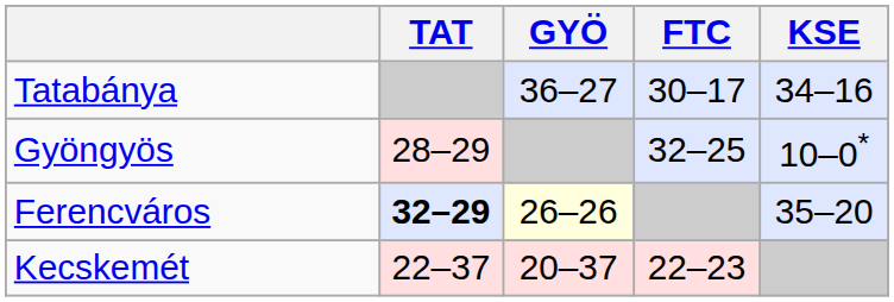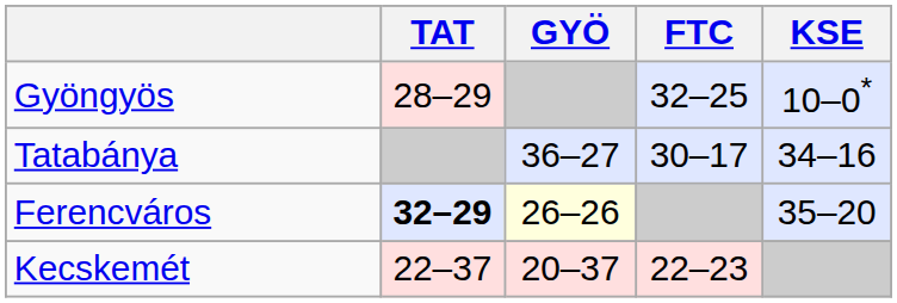 <table class="wikitable" style="text-align: center;" width="400">
 <tr>
 <th width=200></th>
 <th width=60><a href='#'>TAT</a></th>
 <th width=60><a href='#'>GYÖ</a></th>
 <th width=60><a href='#'>FTC</a></th>
 <th width=60><a href='#'>KSE</a></th>
 </tr>
 <tr>
+<td style="text-align: left;"><a href='#'>Gyöngyös</a></td>
+<td bgcolor=#FFDFDF>28–29</td>
+<td bgcolor=#CCCCCC> </td>
+<td bgcolor=#DFE7FF>32–25</td>
+<td bgcolor=#DFE7FF>10–0<sup>*</sup></td>
+</tr>
+<tr>
 <td style="text-align: left;"><a href='#'>Tatabánya</a></td>
 <td bgcolor=#CCCCCC> </td>
 <td bgcolor=#DFE7FF>36–27</td>
 <td bgcolor=#DFE7FF>30–17</td>
 <td bgcolor=#DFE7FF>34–16</td>
-</tr>
-<tr>
-<td style="text-align: left;"><a href='#'>Gyöngyös</a></td>
-<td bgcolor=#FFDFDF>28–29</td>
-<td bgcolor=#CCCCCC> </td>
-<td bgcolor=#DFE7FF>32–25</td>
-<td bgcolor=#DFE7FF>10–0<sup>*</sup></td>
 </tr>
 <tr>
 <td style="text-align: left;"><a href='#'>Ferencváros</a></td>
 <td bgcolor=#DFE7FF><strong>32–29</strong></td>
 <td bgcolor=#FFFFDD>26–26</td>
 <td bgcolor=#CCCCCC> </td>
 <td bgcolor=#DFE7FF>35–20</td>
 </tr>
 <tr>
 <td style="text-align: left;"><a href='#'>Kecskemét</a></td>
 <td bgcolor=#FFDFDF>22–37</td>
 <td bgcolor=#FFDFDF>20–37</td>
 <td bgcolor=#FFDFDF>22–23</td>
 <td bgcolor=#CCCCCC> </td>
 </tr>
 </table>
